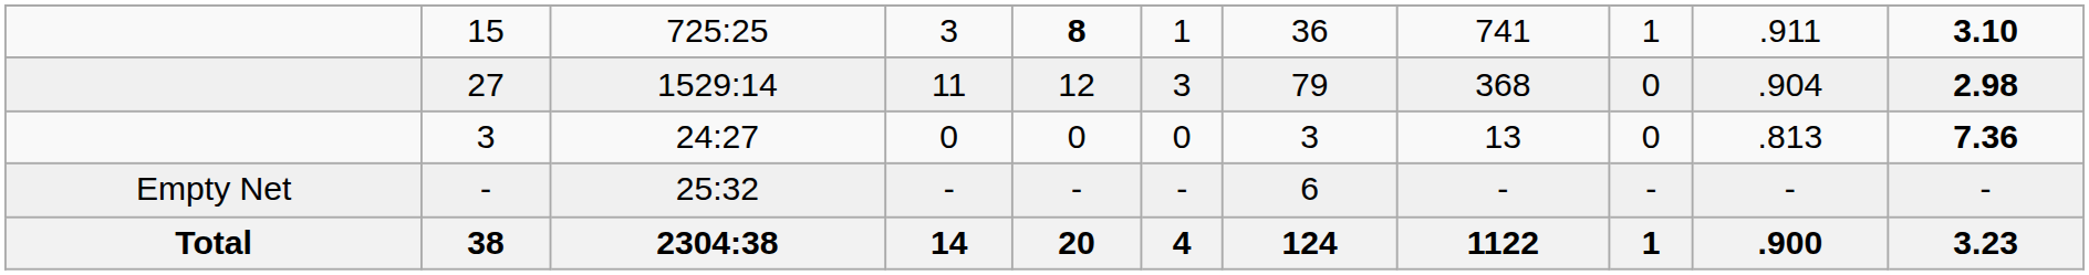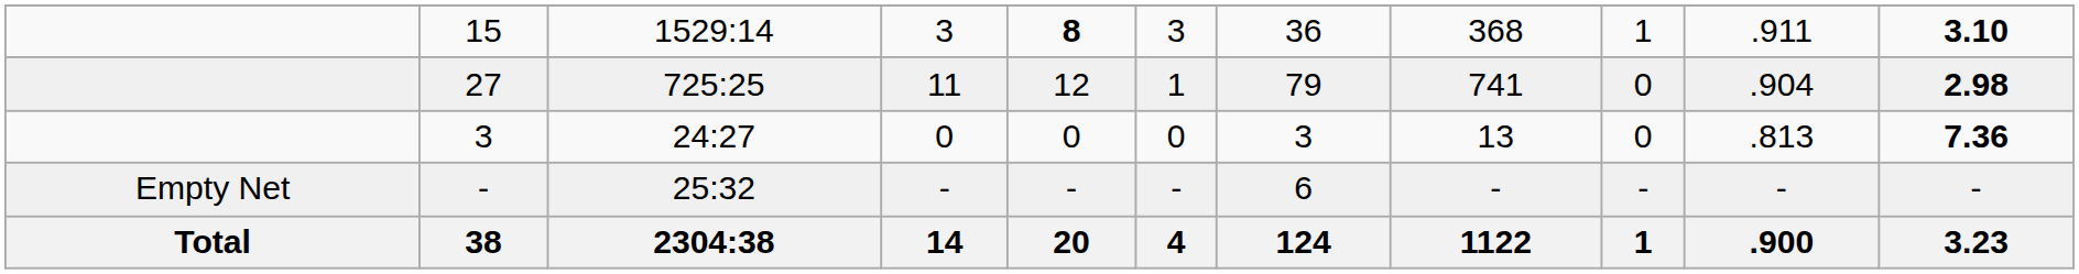 <table class="wikitable sortable" width ="1000">
 <tr align="center">
 </tr>
 <tr align="center" bgcolor="">
 <td></td>
 <td>15</td>
-<td>725:25</td>
+<td>1529:14</td>
 <td>3</td>
 <td><strong>8</strong></td>
-<td>1</td>
+<td>3</td>
 <td>36</td>
-<td>741</td>
+<td>368</td>
 <td>1</td>
 <td>.911</td>
 <td><strong>3.10</strong></td>
 </tr>
 <tr align="center" bgcolor="f0f0f0">
 <td></td>
 <td>27</td>
-<td>1529:14</td>
+<td>725:25</td>
 <td>11</td>
 <td>12</td>
-<td>3</td>
+<td>1</td>
 <td>79</td>
-<td>368</td>
+<td>741</td>
 <td>0</td>
 <td>.904</td>
 <td><strong>2.98</strong></td>
 </tr>
 <tr align="center" bgcolor="">
 <td></td>
 <td>3</td>
 <td>24:27</td>
 <td>0</td>
 <td>0</td>
 <td>0</td>
 <td>3</td>
 <td>13</td>
 <td>0</td>
 <td>.813</td>
 <td><strong>7.36</strong></td>
 </tr>
 <tr align="center" bgcolor="f0f0f0">
 <td>Empty Net</td>
 <td>-</td>
 <td>25:32</td>
 <td>-</td>
 <td>-</td>
 <td>-</td>
 <td>6</td>
 <td>-</td>
 <td>-</td>
 <td>-</td>
 <td>-</td>
 </tr>
 <tr>
 <th>Total</th>
 <th>38</th>
 <th>2304:38</th>
 <th>14</th>
 <th>20</th>
 <th>4</th>
 <th>124</th>
 <th>1122</th>
 <th>1</th>
 <th>.900</th>
 <th>3.23</th>
 </tr>
 </table>
